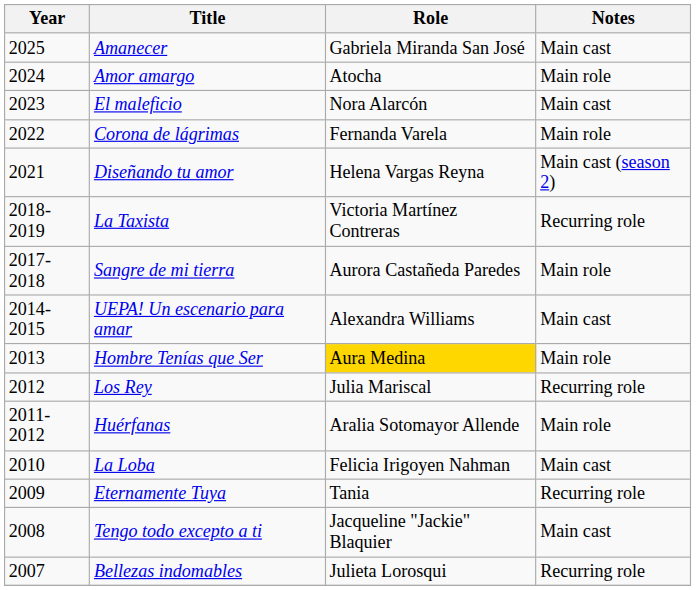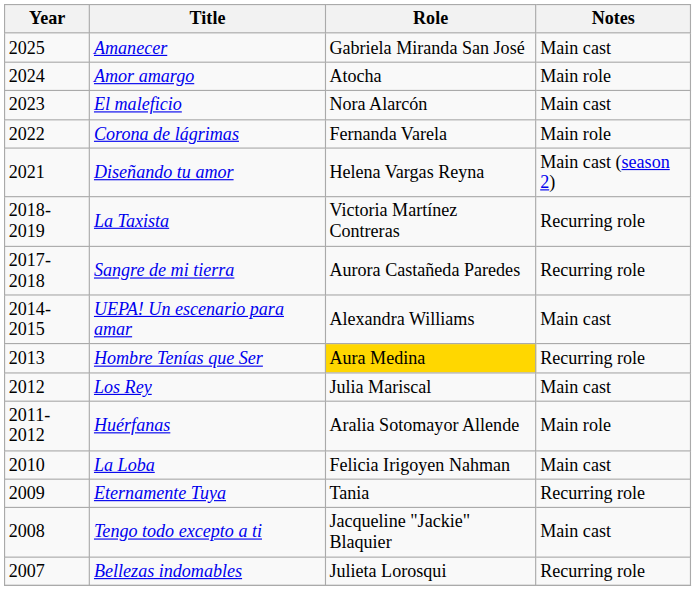 <table Class="wikitable sortable">
 <tr>
 <th>Year</th>
 <th>Title</th>
 <th>Role</th>
 <th>Notes</th>
 </tr>
 <tr>
 <td>2025</td>
 <td><em><a href='#'>Amanecer</a></em></td>
 <td>Gabriela Miranda San José</td>
 <td>Main cast</td>
 </tr>
 <tr>
 <td>2024</td>
 <td><em><a href='#'>Amor amargo</a></em></td>
 <td>Atocha</td>
 <td>Main role</td>
 </tr>
 <tr>
 <td>2023</td>
 <td><em><a href='#'>El maleficio</a></em></td>
 <td>Nora Alarcón</td>
 <td>Main cast</td>
 </tr>
 <tr>
 <td>2022</td>
 <td><em><a href='#'>Corona de lágrimas</a></em></td>
 <td>Fernanda Varela</td>
 <td>Main role</td>
 </tr>
 <tr>
 <td>2021</td>
 <td><em><a href='#'>Diseñando tu amor</a></em></td>
 <td>Helena Vargas Reyna</td>
 <td>Main cast (<a href='#'>season 2</a>)</td>
 </tr>
 <tr>
 <td>2018-2019</td>
 <td><em><a href='#'>La Taxista</a></em></td>
 <td>Victoria Martínez Contreras</td>
 <td>Recurring role</td>
 </tr>
 <tr>
 <td>2017-2018</td>
 <td><em><a href='#'>Sangre de mi tierra</a></em></td>
 <td>Aurora Castañeda Paredes</td>
-<td>Main role</td>
+<td>Recurring role</td>
 </tr>
 <tr>
 <td>2014-2015</td>
 <td><em><a href='#'>UEPA! Un escenario para amar</a></em></td>
 <td>Alexandra Williams</td>
 <td>Main cast</td>
 </tr>
 <tr>
 <td>2013</td>
 <td><em><a href='#'>Hombre Tenías que Ser</a></em></td>
 <td style="background: gold;">Aura Medina</td>
-<td>Main role</td>
+<td>Recurring role</td>
 </tr>
 <tr>
 <td>2012</td>
 <td><em><a href='#'>Los Rey</a></em></td>
 <td>Julia Mariscal</td>
-<td>Recurring role</td>
+<td>Main cast</td>
 </tr>
 <tr>
 <td>2011-2012</td>
 <td><em><a href='#'>Huérfanas</a></em></td>
 <td>Aralia Sotomayor Allende</td>
 <td>Main role</td>
 </tr>
 <tr>
 <td>2010</td>
 <td><em><a href='#'>La Loba</a></em></td>
 <td>Felicia Irigoyen Nahman</td>
 <td>Main cast</td>
 </tr>
 <tr>
 <td>2009</td>
 <td><em><a href='#'>Eternamente Tuya</a></em></td>
 <td>Tania</td>
 <td>Recurring role</td>
 </tr>
 <tr>
 <td>2008</td>
 <td><em><a href='#'>Tengo todo excepto a ti</a></em></td>
 <td>Jacqueline "Jackie" Blaquier</td>
 <td>Main cast</td>
 </tr>
 <tr>
 <td>2007</td>
 <td><em><a href='#'>Bellezas indomables</a></em></td>
 <td>Julieta Lorosqui</td>
 <td>Recurring role</td>
 </tr>
 <tr>
 </tr>
 </table>
